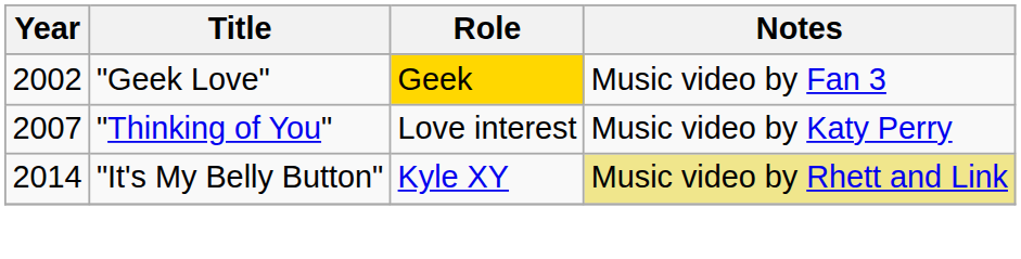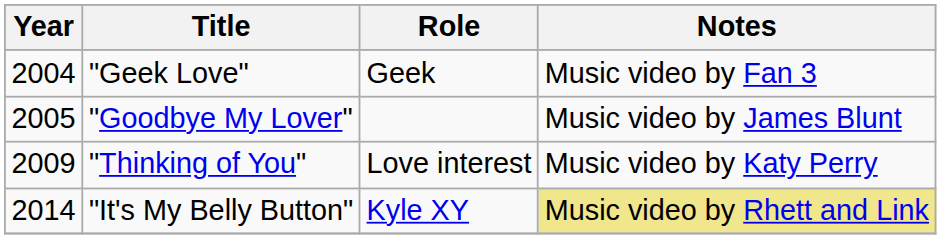 <table class="wikitable sortable">
 <tr style="background:#ccc;">
 <th>Year</th>
 <th>Title</th>
 <th>Role</th>
 <th>Notes</th>
 </tr>
 <tr>
-<td>2002</td>
+<td>2004</td>
 <td>"Geek Love"</td>
-<td style="background: gold;">Geek</td>
+<td>Geek</td>
 <td>Music video by <a href='#'>Fan 3</a></td>
 </tr>
 <tr>
-<td>2007</td>
+<td>2005</td>
+<td>"<a href='#'>Goodbye My Lover</a>"</td>
+<td></td>
+<td>Music video by <a href='#'>James Blunt</a></td>
+</tr>
+<tr>
+<td>2009</td>
 <td>"<a href='#'>Thinking of You</a>"</td>
 <td>Love interest</td>
 <td>Music video by <a href='#'>Katy Perry</a></td>
 </tr>
 <tr>
 <td>2014</td>
 <td>"It's My Belly Button"</td>
 <td><a href='#'>Kyle XY</a></td>
 <td style="background: khaki;">Music video by <a href='#'>Rhett and Link</a></td>
 </tr>
 <tr>
 </tr>
 </table>
